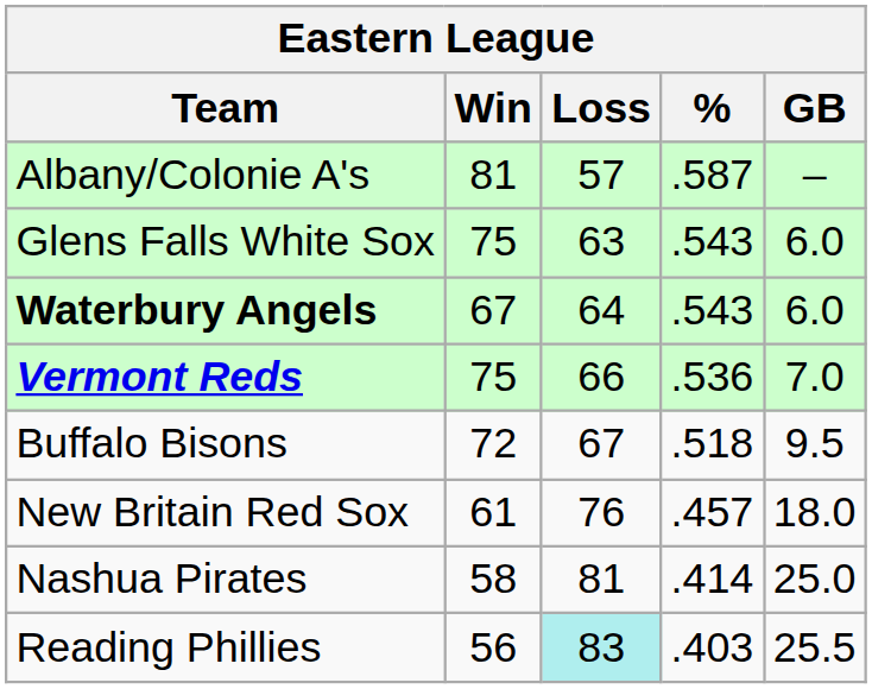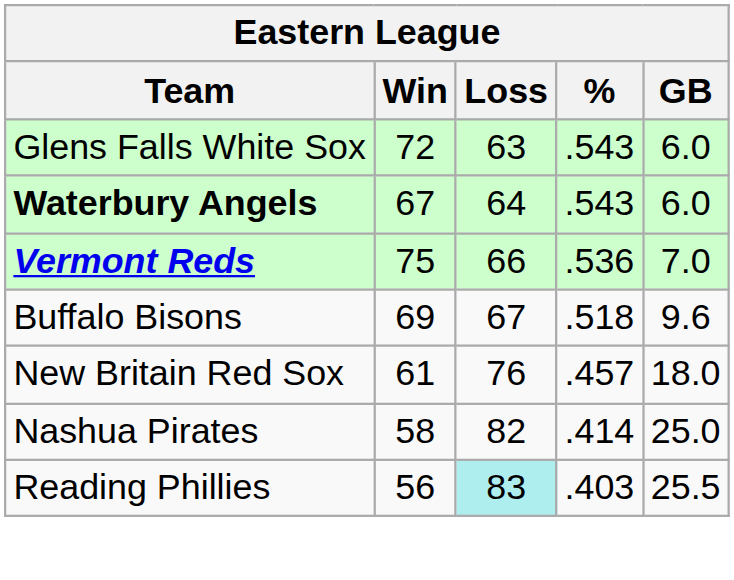 <table class="wikitable">
 <tr>
 <th colspan="5">Eastern League</th>
 </tr>
 <tr>
 <th>Team</th>
 <th>Win</th>
 <th>Loss</th>
 <th>%</th>
 <th>GB</th>
 </tr>
 <tr align=center bgcolor="#CCFFCC">
-<td align=left>Albany/Colonie A's</td>
-<td>81</td>
-<td>57</td>
-<td>.587</td>
-<td>–</td>
-</tr>
-<tr align=center bgcolor="#CCFFCC">
 <td align=left>Glens Falls White Sox</td>
-<td>75</td>
+<td>72</td>
 <td>63</td>
 <td>.543</td>
 <td>6.0</td>
 </tr>
 <tr align=center bgcolor="#CCFFCC">
 <td align=left><strong>Waterbury Angels</strong></td>
 <td>67</td>
 <td>64</td>
 <td>.543</td>
 <td>6.0</td>
 </tr>
 <tr align=center bgcolor="#CCFFCC">
 <td align=left><strong><em><a href='#'>Vermont Reds</a></em></strong></td>
 <td>75</td>
 <td>66</td>
 <td>.536</td>
 <td>7.0</td>
 </tr>
 <tr align=center>
 <td align=left>Buffalo Bisons</td>
-<td>72</td>
+<td>69</td>
 <td>67</td>
 <td>.518</td>
-<td>9.5</td>
+<td>9.6</td>
 </tr>
 <tr align=center>
 <td align=left>New Britain Red Sox</td>
 <td>61</td>
 <td>76</td>
 <td>.457</td>
 <td>18.0</td>
 </tr>
 <tr align=center>
 <td align=left>Nashua Pirates</td>
 <td>58</td>
-<td>81</td>
+<td>82</td>
 <td>.414</td>
 <td>25.0</td>
 </tr>
 <tr align=center>
 <td align=left>Reading Phillies</td>
 <td>56</td>
 <td style="background: paleturquoise;">83</td>
 <td>.403</td>
 <td>25.5</td>
 </tr>
 </table>
